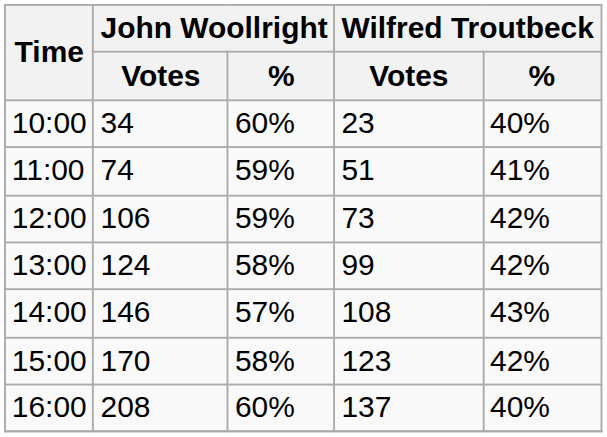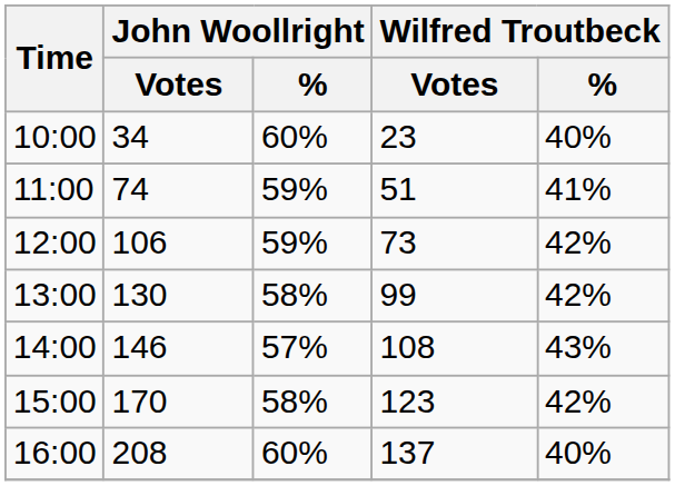 <table class="wikitable">
 <tr>
 <th rowspan="2">Time</th>
 <th colspan="2">John Woollright</th>
 <th colspan="2">Wilfred Troutbeck</th>
 </tr>
 <tr>
 <th>Votes</th>
 <th>%</th>
 <th>Votes</th>
 <th>%</th>
 </tr>
 <tr>
 <td>10:00</td>
 <td>34</td>
 <td>60%</td>
 <td>23</td>
 <td>40%</td>
 </tr>
 <tr>
 <td>11:00</td>
 <td>74</td>
 <td>59%</td>
 <td>51</td>
 <td>41%</td>
 </tr>
 <tr>
 <td>12:00</td>
 <td>106</td>
 <td>59%</td>
 <td>73</td>
 <td>42%</td>
 </tr>
 <tr>
 <td>13:00</td>
-<td>124</td>
+<td>130</td>
 <td>58%</td>
 <td>99</td>
 <td>42%</td>
 </tr>
 <tr>
 <td>14:00</td>
 <td>146</td>
 <td>57%</td>
 <td>108</td>
 <td>43%</td>
 </tr>
 <tr>
 <td>15:00</td>
 <td>170</td>
 <td>58%</td>
 <td>123</td>
 <td>42%</td>
 </tr>
 <tr>
 <td>16:00</td>
 <td>208</td>
 <td>60%</td>
 <td>137</td>
 <td>40%</td>
 </tr>
 <tr>
 </tr>
 </table>
